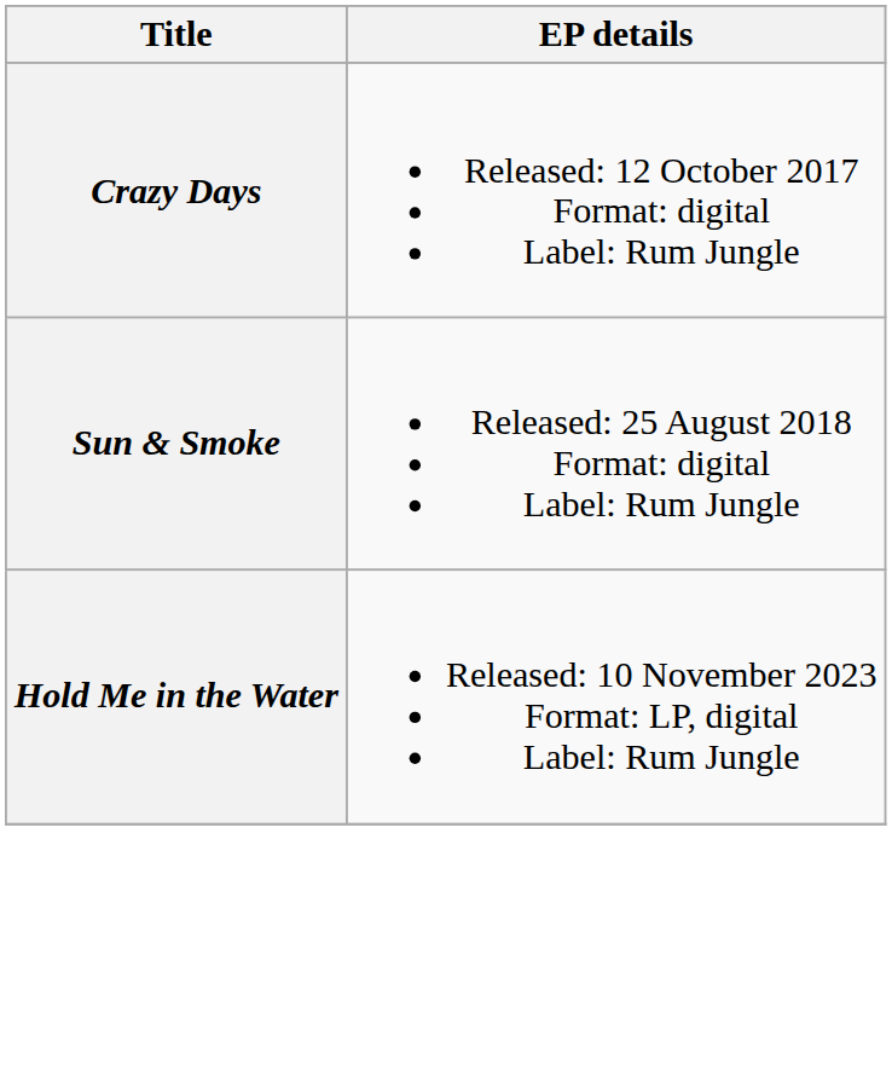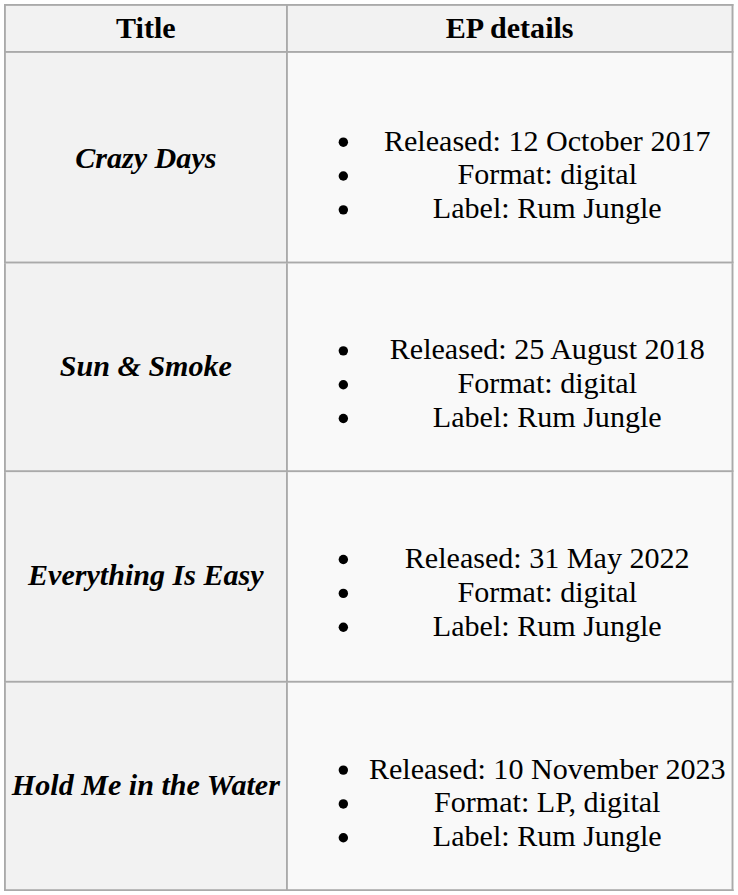 <table class="wikitable plainrowheaders" style="text-align:center">
 <tr>
 <th scope="col" rowspan="1">Title</th>
 <th scope="col" rowspan="1">EP details</th>
 </tr>
 <tr>
 <th scope="row"><em>Crazy Days</em></th>
 <td><br><ul><li>Released: 12 October 2017</li><li>Format: digital</li><li>Label: Rum Jungle</li></ul></td>
 </tr>
 <tr>
 <th scope="row"><em>Sun & Smoke</em></th>
 <td><br><ul><li>Released: 25 August 2018</li><li>Format: digital</li><li>Label: Rum Jungle</li></ul></td>
 </tr>
 <tr>
+<th scope="row"><em>Everything Is Easy</em></th>
+<td><br><ul><li>Released: 31 May 2022</li><li>Format: digital</li><li>Label: Rum Jungle</li></ul></td>
+</tr>
+<tr>
 <th scope="row"><em>Hold Me in the Water</em></th>
 <td><br><ul><li>Released: 10 November 2023</li><li>Format: LP, digital</li><li>Label: Rum Jungle</li></ul></td>
 </tr>
 <tr>
 </tr>
 </table>
